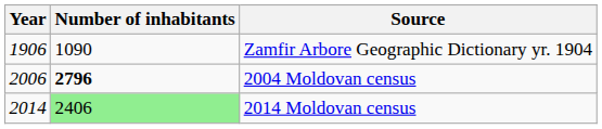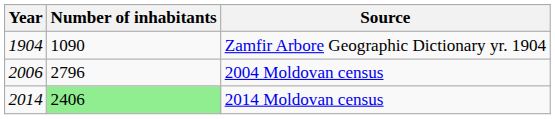 <table class="wikitable">
 <tr>
 <th>Year</th>
 <th>Number of inhabitants</th>
 <th>Source</th>
 </tr>
 <tr>
-<td><em>1906</em></td>
+<td><em>1904</em></td>
 <td>1090</td>
 <td><a href='#'>Zamfir Arbore</a> Geographic Dictionary yr. 1904</td>
 </tr>
 <tr>
 <td><em>2006</em></td>
-<td><strong>2796</strong></td>
+<td>2796</td>
 <td><a href='#'>2004 Moldovan census</a></td>
 </tr>
 <tr>
 <td><em>2014</em></td>
 <td style="background: lightgreen;">2406</td>
 <td><a href='#'>2014 Moldovan census</a></td>
 </tr>
 </table>
